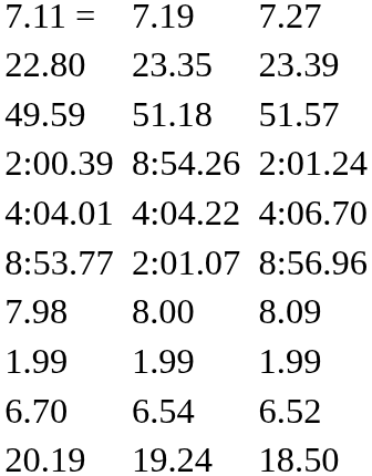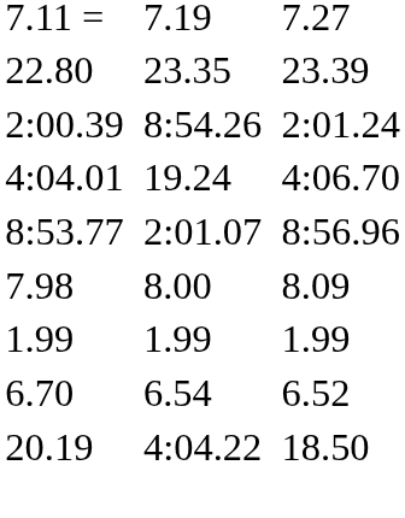 <table>
 <tr>
 <td></td>
 <td></td>
 <td>7.11 =</td>
 <td></td>
 <td>7.19</td>
 <td></td>
 <td>7.27</td>
 </tr>
 <tr>
 <td></td>
 <td></td>
 <td>22.80 </td>
 <td></td>
 <td>23.35</td>
 <td></td>
 <td>23.39</td>
 </tr>
 <tr>
 <td></td>
 <td></td>
-<td>49.59 </td>
-<td></td>
-<td>51.18</td>
-<td></td>
-<td>51.57</td>
-</tr>
-<tr>
-<td></td>
-<td></td>
 <td>2:00.39 </td>
 <td></td>
 <td>8:54.26</td>
 <td></td>
 <td>2:01.24</td>
 </tr>
 <tr>
 <td></td>
 <td></td>
 <td>4:04.01</td>
 <td></td>
-<td>4:04.22</td>
+<td>19.24</td>
 <td></td>
 <td>4:06.70</td>
 </tr>
 <tr>
 <td></td>
 <td></td>
 <td>8:53.77 </td>
 <td></td>
 <td>2:01.07</td>
 <td></td>
 <td>8:56.96</td>
 </tr>
 <tr>
 <td></td>
 <td></td>
 <td>7.98</td>
 <td></td>
 <td>8.00</td>
 <td></td>
 <td>8.09</td>
 </tr>
 <tr>
 <td></td>
 <td></td>
 <td>1.99 </td>
 <td></td>
 <td>1.99</td>
 <td></td>
 <td>1.99 </td>
 </tr>
 <tr>
 <td></td>
 <td></td>
 <td>6.70</td>
 <td></td>
 <td>6.54</td>
 <td></td>
 <td>6.52</td>
 </tr>
 <tr>
 <td></td>
 <td></td>
 <td>20.19</td>
 <td></td>
-<td>19.24</td>
+<td>4:04.22</td>
 <td></td>
 <td>18.50</td>
 </tr>
 </table>
